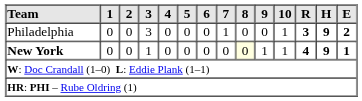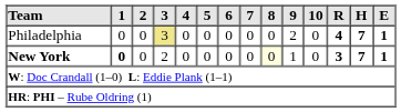 <table border=1 cellspacing=0 width=425 style="margin-left:3em;">
 <tr style="text-align:center; background-color:#e6e6e6;">
 <th align=left width=125>Team</th>
 <th width=25>1</th>
 <th width=25>2</th>
 <th width=25>3</th>
 <th width=25>4</th>
 <th width=25>5</th>
 <th width=25>6</th>
 <th width=25>7</th>
 <th width=25>8</th>
 <th width=25>9</th>
 <th width=25>10</th>
 <th width=25>R</th>
 <th width=25>H</th>
 <th width=25>E</th>
 </tr>
 <tr style="text-align:center;">
 <td align=left>Philadelphia</td>
 <td>0</td>
 <td>0</td>
-<td>3</td>
+<td style="background: khaki;">3</td>
 <td>0</td>
 <td>0</td>
 <td>0</td>
-<td>1</td>
 <td>0</td>
 <td>0</td>
-<td>1</td>
-<td><strong>3</strong></td>
-<td><strong>9</strong></td>
-<td><strong>2</strong></td>
+<td>2</td>
+<td>0</td>
+<td><strong>4</strong></td>
+<td><strong>7</strong></td>
+<td><strong>1</strong></td>
 </tr>
 <tr style="text-align:center;">
 <td align=left><strong>New York</strong></td>
+<td><strong>0</strong></td>
 <td>0</td>
-<td>0</td>
-<td>1</td>
+<td>2</td>
 <td>0</td>
 <td>0</td>
 <td>0</td>
 <td>0</td>
 <td style="background: lightyellow;">0</td>
 <td>1</td>
-<td>1</td>
-<td><strong>4</strong></td>
-<td><strong>9</strong></td>
+<td>0</td>
+<td><strong>3</strong></td>
+<td><strong>7</strong></td>
 <td><strong>1</strong></td>
 </tr>
 <tr style="text-align:left;">
 <td colspan=14><small><strong>W</strong>: <a href='#'>Doc Crandall</a> (1–0)  <strong>L</strong>: <a href='#'>Eddie Plank</a> (1–1)</small></td>
 </tr>
 <tr style="text-align:left;">
 <td colspan=14><small><strong>HR</strong>: <strong>PHI</strong> – <a href='#'>Rube Oldring</a> (1)</small></td>
 </tr>
 </table>
